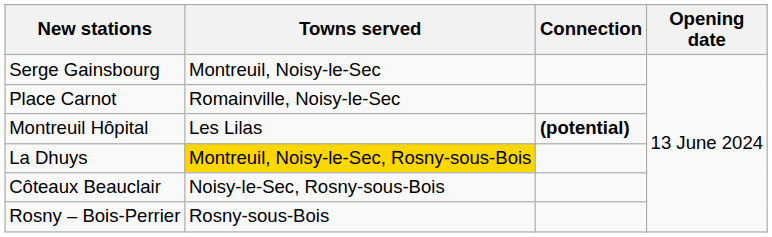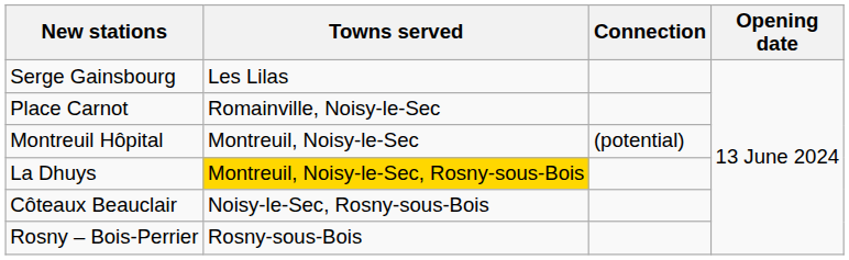 <table class="wikitable" style="margin-left:auto; margin-right:auto;">
 <tr>
 <th>New stations</th>
 <th>Towns served</th>
 <th>Connection</th>
 <th>Opening<br>date</th>
 </tr>
 <tr>
 <td>Serge Gainsbourg</td>
-<td>Montreuil, Noisy-le-Sec</td>
+<td>Les Lilas</td>
 <td></td>
 <td rowspan="6">13 June 2024</td>
 </tr>
 <tr>
 <td>Place Carnot</td>
 <td>Romainville, Noisy-le-Sec</td>
 <td></td>
 </tr>
 <tr>
 <td>Montreuil Hôpital</td>
-<td>Les Lilas</td>
-<td><strong> (potential)</strong></td>
+<td>Montreuil, Noisy-le-Sec</td>
+<td> (potential)</td>
 </tr>
 <tr>
 <td>La Dhuys</td>
 <td style="background: gold;">Montreuil, Noisy-le-Sec, Rosny-sous-Bois</td>
 <td></td>
 </tr>
 <tr>
 <td>Côteaux Beauclair</td>
 <td>Noisy-le-Sec, Rosny-sous-Bois</td>
 <td></td>
 </tr>
 <tr>
 <td>Rosny – Bois-Perrier</td>
 <td>Rosny-sous-Bois</td>
 <td></td>
 </tr>
 </table>
